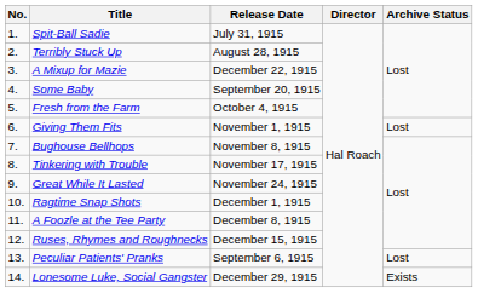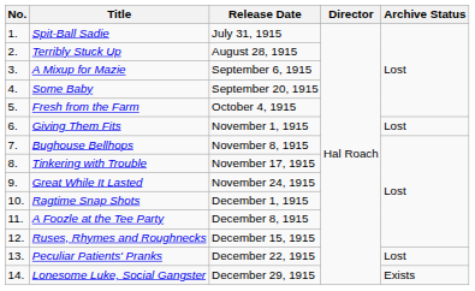 <table class="wikitable">
 <tr>
 <th>No.</th>
 <th>Title</th>
 <th>Release Date</th>
 <th>Director</th>
 <th>Archive Status</th>
 </tr>
 <tr>
 <td>1.</td>
 <td><em><a href='#'>Spit-Ball Sadie</a></em></td>
 <td>July 31, 1915</td>
 <td rowspan="14">Hal Roach</td>
 <td rowspan="5">Lost</td>
 </tr>
 <tr>
 <td>2.</td>
 <td><em><a href='#'>Terribly Stuck Up</a></em></td>
 <td>August 28, 1915</td>
 </tr>
 <tr>
 <td>3.</td>
 <td><em><a href='#'>A Mixup for Mazie</a></em></td>
-<td>December 22, 1915</td>
+<td>September 6, 1915</td>
 </tr>
 <tr>
 <td>4.</td>
 <td><em><a href='#'>Some Baby</a></em></td>
 <td>September 20, 1915</td>
 </tr>
 <tr>
 <td>5.</td>
 <td><em><a href='#'>Fresh from the Farm</a></em></td>
 <td>October 4, 1915</td>
 </tr>
 <tr>
 <td>6.</td>
 <td><em><a href='#'>Giving Them Fits</a></em></td>
 <td>November 1, 1915</td>
 <td>Lost</td>
 </tr>
 <tr>
 <td>7.</td>
 <td><em><a href='#'>Bughouse Bellhops</a></em></td>
 <td>November 8, 1915</td>
 <td rowspan="6">Lost</td>
 </tr>
 <tr>
 <td>8.</td>
 <td><em><a href='#'>Tinkering with Trouble</a></em></td>
 <td>November 17, 1915</td>
 </tr>
 <tr>
 <td>9.</td>
 <td><em><a href='#'>Great While It Lasted</a></em></td>
 <td>November 24, 1915</td>
 </tr>
 <tr>
 <td>10.</td>
 <td><em><a href='#'>Ragtime Snap Shots</a></em></td>
 <td>December 1, 1915</td>
 </tr>
 <tr>
 <td>11.</td>
 <td><em><a href='#'>A Foozle at the Tee Party</a></em></td>
 <td>December 8, 1915</td>
 </tr>
 <tr>
 <td>12.</td>
 <td><em><a href='#'>Ruses, Rhymes and Roughnecks</a></em></td>
 <td>December 15, 1915</td>
 </tr>
 <tr>
 <td>13.</td>
 <td><em><a href='#'>Peculiar Patients' Pranks</a></em></td>
-<td>September 6, 1915</td>
+<td>December 22, 1915</td>
 <td>Lost</td>
 </tr>
 <tr>
 <td>14.</td>
 <td><em><a href='#'>Lonesome Luke, Social Gangster</a></em></td>
 <td>December 29, 1915</td>
 <td>Exists</td>
 </tr>
 </table>
